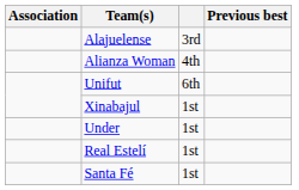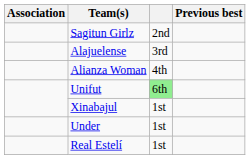 <table class="wikitable sortable">
 <tr>
 <th>Association</th>
 <th>Team(s)</th>
 <th></th>
 <th>Previous best</th>
+</tr>
+<tr>
+<td></td>
+<td><a href='#'>Sagitun Girlz</a></td>
+<td>2nd</td>
+<td></td>
 </tr>
 <tr>
 <td></td>
 <td><a href='#'>Alajuelense</a></td>
 <td>3rd</td>
 <td></td>
 </tr>
 <tr>
 <td></td>
 <td><a href='#'>Alianza Woman</a></td>
 <td>4th</td>
 <td></td>
 </tr>
 <tr>
 <td rowspan=2></td>
 <td><a href='#'>Unifut</a></td>
-<td>6th</td>
+<td style="background: lightgreen;">6th</td>
 <td></td>
 </tr>
 <tr>
 <td><a href='#'>Xinabajul</a></td>
 <td>1st</td>
 <td></td>
 </tr>
 <tr>
 <td></td>
 <td><a href='#'>Under</a></td>
 <td>1st</td>
 <td></td>
 </tr>
 <tr>
 <td></td>
 <td><a href='#'>Real Estelí</a></td>
 <td>1st</td>
 <td></td>
 </tr>
-<tr>
-<td></td>
-<td><a href='#'>Santa Fé</a></td>
-<td>1st</td>
-<td></td>
-</tr>
 </table>
